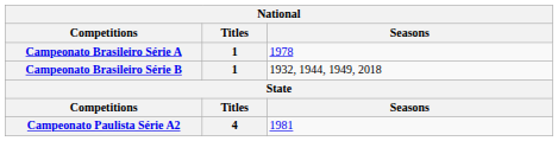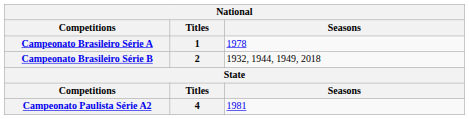 <table class="wikitable">
 <tr>
 <th colspan="3">National</th>
 </tr>
 <tr>
 <th style="width:260px">Competitions</th>
 <th style="width:80px">Titles</th>
 <th style="width:380px">Seasons</th>
 </tr>
 <tr>
 <th><a href='#'>Campeonato Brasileiro Série A</a></th>
 <th>1</th>
 <td><a href='#'>1978</a></td>
 </tr>
 <tr>
 <th><a href='#'>Campeonato Brasileiro Série B</a></th>
-<th>1</th>
+<th>2</th>
 <td>1932, 1944, 1949, 2018</td>
 </tr>
 <tr>
 <th colspan="3">State</th>
 </tr>
 <tr>
 <th style="width:260px">Competitions</th>
 <th style="width:80px">Titles</th>
 <th style="width:380px">Seasons</th>
 </tr>
 <tr>
 <th><a href='#'>Campeonato Paulista Série A2</a></th>
 <th>4</th>
 <td><a href='#'>1981</a></td>
 </tr>
 </table>
